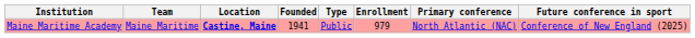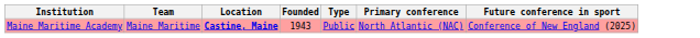 <table class="sortable wikitable" style="text-align:center;">
 <tr>
 <th>Institution</th>
 <th>Team</th>
 <th>Location</th>
 <th>Founded</th>
 <th>Type</th>
-<th>Enrollment</th>
 <th>Primary conference</th>
 <th>Future conference in sport</th>
 </tr>
 <tr bgcolor=#ffa0a0>
 <td><a href='#'>Maine Maritime Academy</a></td>
 <td><a href='#'>Maine Maritime</a></td>
 <td><strong><a href='#'>Castine, Maine</a></strong></td>
-<td>1941</td>
+<td>1943</td>
 <td><a href='#'>Public</a></td>
-<td>979</td>
 <td><a href='#'>North Atlantic (NAC)</a></td>
 <td><a href='#'>Conference of New England</a> (2025)</td>
 </tr>
 </table>
